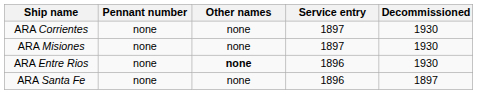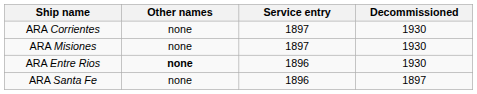 <table class="wikitable">
 <tr>
 <th width="20%" align="left">Ship name</th>
-<th width="20%" align="center">Pennant number</th>
 <th width="20%" align="center">Other names</th>
 <th width="20%" align="center">Service entry</th>
 <th width="20%" align="center">Decommissioned</th>
 </tr>
 <tr>
 <td align="center">ARA <em>Corrientes</em></td>
 <td align="center">none</td>
-<td align="center">none</td>
 <td align="center">1897</td>
 <td align="center">1930</td>
 </tr>
 <tr>
 <td align="center">ARA <em>Misiones</em></td>
 <td align="center">none</td>
-<td align="center">none</td>
 <td align="center">1897</td>
 <td align="center">1930</td>
 </tr>
 <tr>
 <td align="center">ARA <em>Entre Rios</em></td>
-<td align="center">none</td>
 <td align="center"><strong>none</strong></td>
 <td align="center">1896</td>
 <td align="center">1930</td>
 </tr>
 <tr>
 <td align="center">ARA <em>Santa Fe</em></td>
 <td align="center">none</td>
-<td align="center">none</td>
 <td align="center">1896</td>
 <td align="center">1897 </td>
 </tr>
 </table>
